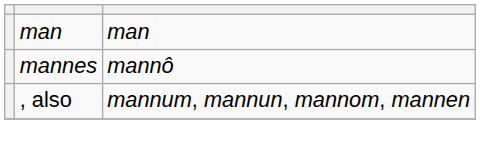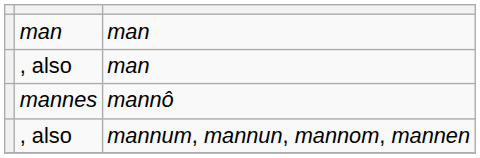 <table class="wikitable">
 <tr>
 <th></th>
 <th></th>
 <th></th>
 </tr>
 <tr>
 <th></th>
 <td lang="goh"><em>man</em></td>
+<td lang="goh"><em>man</em></td>
+</tr>
+<tr>
+<th></th>
+<td><em></em>, also <em></em></td>
 <td lang="goh"><em>man</em></td>
 </tr>
 <tr>
 <th></th>
 <td lang="goh"><em>mannes</em></td>
 <td lang="goh"><em>mannô</em></td>
 </tr>
 <tr>
 <th></th>
 <td><em></em>, also <em></em></td>
 <td lang="goh"><em>mannum</em>, <em>mannun</em>, <em>mannom</em>, <em>mannen</em></td>
 </tr>
 <tr>
 </tr>
 </table>
